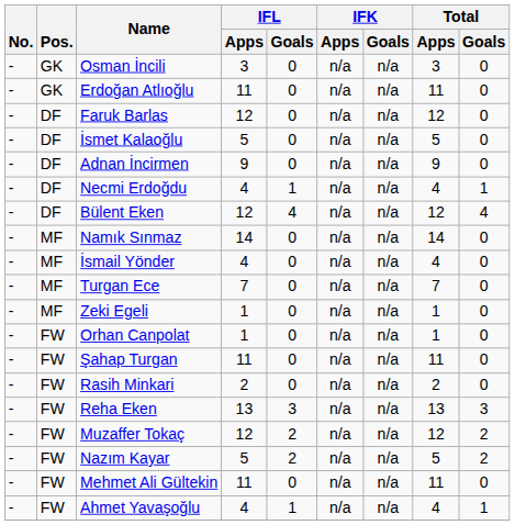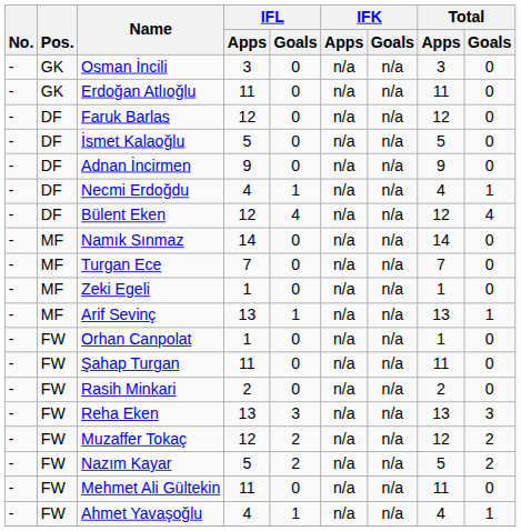 <table class="wikitable" style="text-align:center">
 <tr>
 <th rowspan="2" valign="bottom">No.</th>
 <th rowspan="2" valign="bottom">Pos.</th>
 <th rowspan="2">Name</th>
 <th colspan="2" width="85"><a href='#'>IFL</a></th>
 <th colspan="2" width="85"><a href='#'>IFK</a></th>
 <th colspan="2" width="85">Total</th>
 </tr>
 <tr>
 <th>Apps</th>
 <th>Goals</th>
 <th>Apps</th>
 <th>Goals</th>
 <th>Apps</th>
 <th>Goals</th>
 </tr>
 <tr>
 <td align="left">-</td>
 <td align="left">GK</td>
 <td align="left"> <a href='#'>Osman İncili</a></td>
 <td>3</td>
 <td>0</td>
 <td>n/a</td>
 <td>n/a</td>
 <td>3</td>
 <td>0</td>
 </tr>
 <tr>
 <td align="left">-</td>
 <td align="left">GK</td>
 <td align="left"> <a href='#'>Erdoğan Atlıoğlu</a></td>
 <td>11</td>
 <td>0</td>
 <td>n/a</td>
 <td>n/a</td>
 <td>11</td>
 <td>0</td>
 </tr>
 <tr>
 <td align="left">-</td>
 <td align="left">DF</td>
 <td align="left"> <a href='#'>Faruk Barlas</a></td>
 <td>12</td>
 <td>0</td>
 <td>n/a</td>
 <td>n/a</td>
 <td>12</td>
 <td>0</td>
 </tr>
 <tr>
 <td align="left">-</td>
 <td align="left">DF</td>
 <td align="left"> <a href='#'>İsmet Kalaoğlu</a></td>
 <td>5</td>
 <td>0</td>
 <td>n/a</td>
 <td>n/a</td>
 <td>5</td>
 <td>0</td>
 </tr>
 <tr>
 <td align="left">-</td>
 <td align="left">DF</td>
 <td align="left"> <a href='#'>Adnan İncirmen</a></td>
 <td>9</td>
 <td>0</td>
 <td>n/a</td>
 <td>n/a</td>
 <td>9</td>
 <td>0</td>
 </tr>
 <tr>
 <td align="left">-</td>
 <td align="left">DF</td>
 <td align="left"> <a href='#'>Necmi Erdoğdu</a></td>
 <td>4</td>
 <td>1</td>
 <td>n/a</td>
 <td>n/a</td>
 <td>4</td>
 <td>1</td>
 </tr>
 <tr>
 <td align="left">-</td>
 <td align="left">DF</td>
 <td align="left"> <a href='#'>Bülent Eken</a></td>
 <td>12</td>
 <td>4</td>
 <td>n/a</td>
 <td>n/a</td>
 <td>12</td>
 <td>4</td>
 </tr>
 <tr>
 <td align="left">-</td>
 <td align="left">MF</td>
 <td align="left"> <a href='#'>Namık Sınmaz</a></td>
 <td>14</td>
 <td>0</td>
 <td>n/a</td>
 <td>n/a</td>
 <td>14</td>
 <td>0</td>
 </tr>
 <tr>
 <td align="left">-</td>
 <td align="left">MF</td>
-<td align="left"> <a href='#'>İsmail Yönder</a></td>
-<td>4</td>
-<td>0</td>
-<td>n/a</td>
-<td>n/a</td>
-<td>4</td>
-<td>0</td>
-</tr>
-<tr>
-<td align="left">-</td>
-<td align="left">MF</td>
 <td align="left"> <a href='#'>Turgan Ece</a></td>
 <td>7</td>
 <td>0</td>
 <td>n/a</td>
 <td>n/a</td>
 <td>7</td>
 <td>0</td>
 </tr>
 <tr>
 <td align="left">-</td>
 <td align="left">MF</td>
 <td align="left"> <a href='#'>Zeki Egeli</a></td>
 <td>1</td>
 <td>0</td>
 <td>n/a</td>
 <td>n/a</td>
 <td>1</td>
 <td>0</td>
+</tr>
+<tr>
+<td align="left">-</td>
+<td align="left">MF</td>
+<td align="left"> <a href='#'>Arif Sevinç</a></td>
+<td>13</td>
+<td>1</td>
+<td>n/a</td>
+<td>n/a</td>
+<td>13</td>
+<td>1</td>
 </tr>
 <tr>
 <td align="left">-</td>
 <td align="left">FW</td>
 <td align="left"> <a href='#'>Orhan Canpolat</a></td>
 <td>1</td>
 <td>0</td>
 <td>n/a</td>
 <td>n/a</td>
 <td>1</td>
 <td>0</td>
 </tr>
 <tr>
 <td align="left">-</td>
 <td align="left">FW</td>
 <td align="left"> <a href='#'>Şahap Turgan</a></td>
 <td>11</td>
 <td>0</td>
 <td>n/a</td>
 <td>n/a</td>
 <td>11</td>
 <td>0</td>
 </tr>
 <tr>
 <td align="left">-</td>
 <td align="left">FW</td>
 <td align="left"> <a href='#'>Rasih Minkari</a></td>
 <td>2</td>
 <td>0</td>
 <td>n/a</td>
 <td>n/a</td>
 <td>2</td>
 <td>0</td>
 </tr>
 <tr>
 <td align="left">-</td>
 <td align="left">FW</td>
 <td align="left"> <a href='#'>Reha Eken</a></td>
 <td>13</td>
 <td>3</td>
 <td>n/a</td>
 <td>n/a</td>
 <td>13</td>
 <td>3</td>
 </tr>
 <tr>
 <td align="left">-</td>
 <td align="left">FW</td>
 <td align="left"> <a href='#'>Muzaffer Tokaç</a></td>
 <td>12</td>
 <td>2</td>
 <td>n/a</td>
 <td>n/a</td>
 <td>12</td>
 <td>2</td>
 </tr>
 <tr>
 <td align="left">-</td>
 <td align="left">FW</td>
 <td align="left"> <a href='#'>Nazım Kayar</a></td>
 <td>5</td>
 <td>2</td>
 <td>n/a</td>
 <td>n/a</td>
 <td>5</td>
 <td>2</td>
 </tr>
 <tr>
 <td align="left">-</td>
 <td align="left">FW</td>
 <td align="left"> <a href='#'>Mehmet Ali Gültekin</a></td>
 <td>11</td>
 <td>0</td>
 <td>n/a</td>
 <td>n/a</td>
 <td>11</td>
 <td>0</td>
 </tr>
 <tr>
 <td align="left">-</td>
 <td align="left">FW</td>
 <td align="left"> <a href='#'>Ahmet Yavaşoğlu</a></td>
 <td>4</td>
 <td>1</td>
 <td>n/a</td>
 <td>n/a</td>
 <td>4</td>
 <td>1</td>
 </tr>
 <tr>
 </tr>
 </table>
